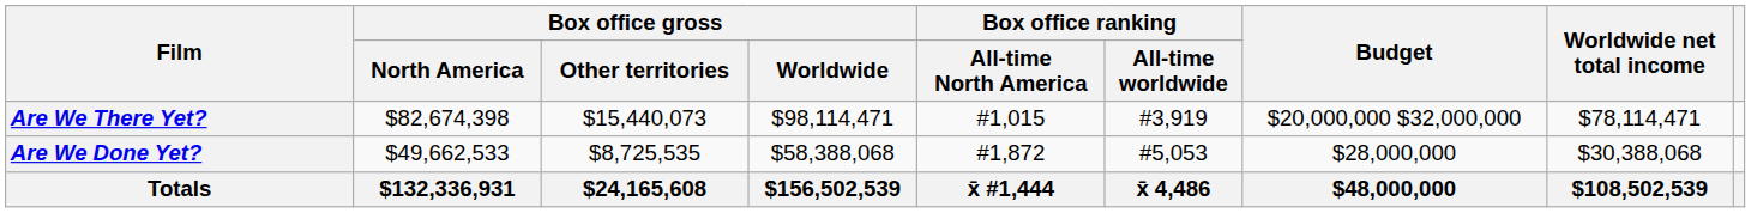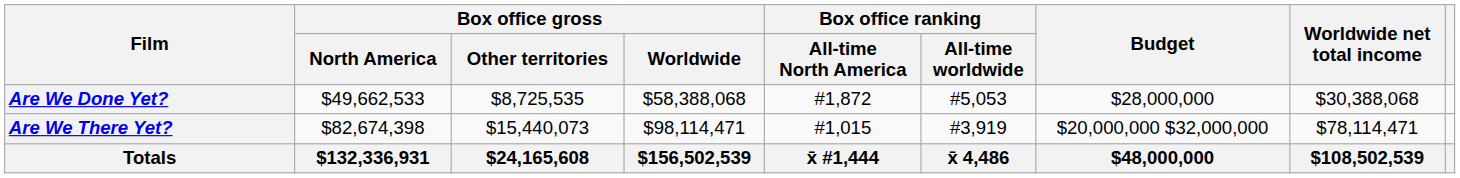 <table class="wikitable sortable" width=99% border="1" style="text-align: center;">
 <tr>
 <th rowspan="2" style="width:20%;">Film</th>
 <th colspan="3">Box office gross</th>
 <th colspan="2">Box office ranking</th>
 <th rowspan="2">Budget</th>
 <th rowspan="2">Worldwide net<br>total income</th>
 <th rowspan="2"></th>
 </tr>
 <tr>
 <th>North America</th>
 <th>Other territories</th>
 <th>Worldwide</th>
 <th>All-time <br>North America</th>
 <th>All-time <br>worldwide</th>
 </tr>
 <tr>
+<th style="text-align: left;"><em><a href='#'>Are We Done Yet?</a></em></th>
+<td>$49,662,533</td>
+<td>$8,725,535</td>
+<td>$58,388,068</td>
+<td>#1,872</td>
+<td>#5,053</td>
+<td>$28,000,000</td>
+<td>$30,388,068</td>
+<td></td>
+</tr>
+<tr>
 <th style="text-align: left;"><em><a href='#'>Are We There Yet?</a></em></th>
 <td>$82,674,398</td>
 <td>$15,440,073</td>
 <td>$98,114,471</td>
 <td>#1,015</td>
 <td>#3,919</td>
 <td>$20,000,000 $32,000,000</td>
 <td>$78,114,471</td>
-<td></td>
-</tr>
-<tr>
-<th style="text-align: left;"><em><a href='#'>Are We Done Yet?</a></em></th>
-<td>$49,662,533</td>
-<td>$8,725,535</td>
-<td>$58,388,068</td>
-<td>#1,872</td>
-<td>#5,053</td>
-<td>$28,000,000</td>
-<td>$30,388,068</td>
 <td></td>
 </tr>
 <tr>
 <th>Totals</th>
 <th>$132,336,931</th>
 <th>$24,165,608</th>
 <th>$156,502,539</th>
 <th>x̄ #1,444</th>
 <th>x̄ 4,486</th>
 <th>$48,000,000</th>
 <th>$108,502,539</th>
 <th></th>
 </tr>
 </table>
